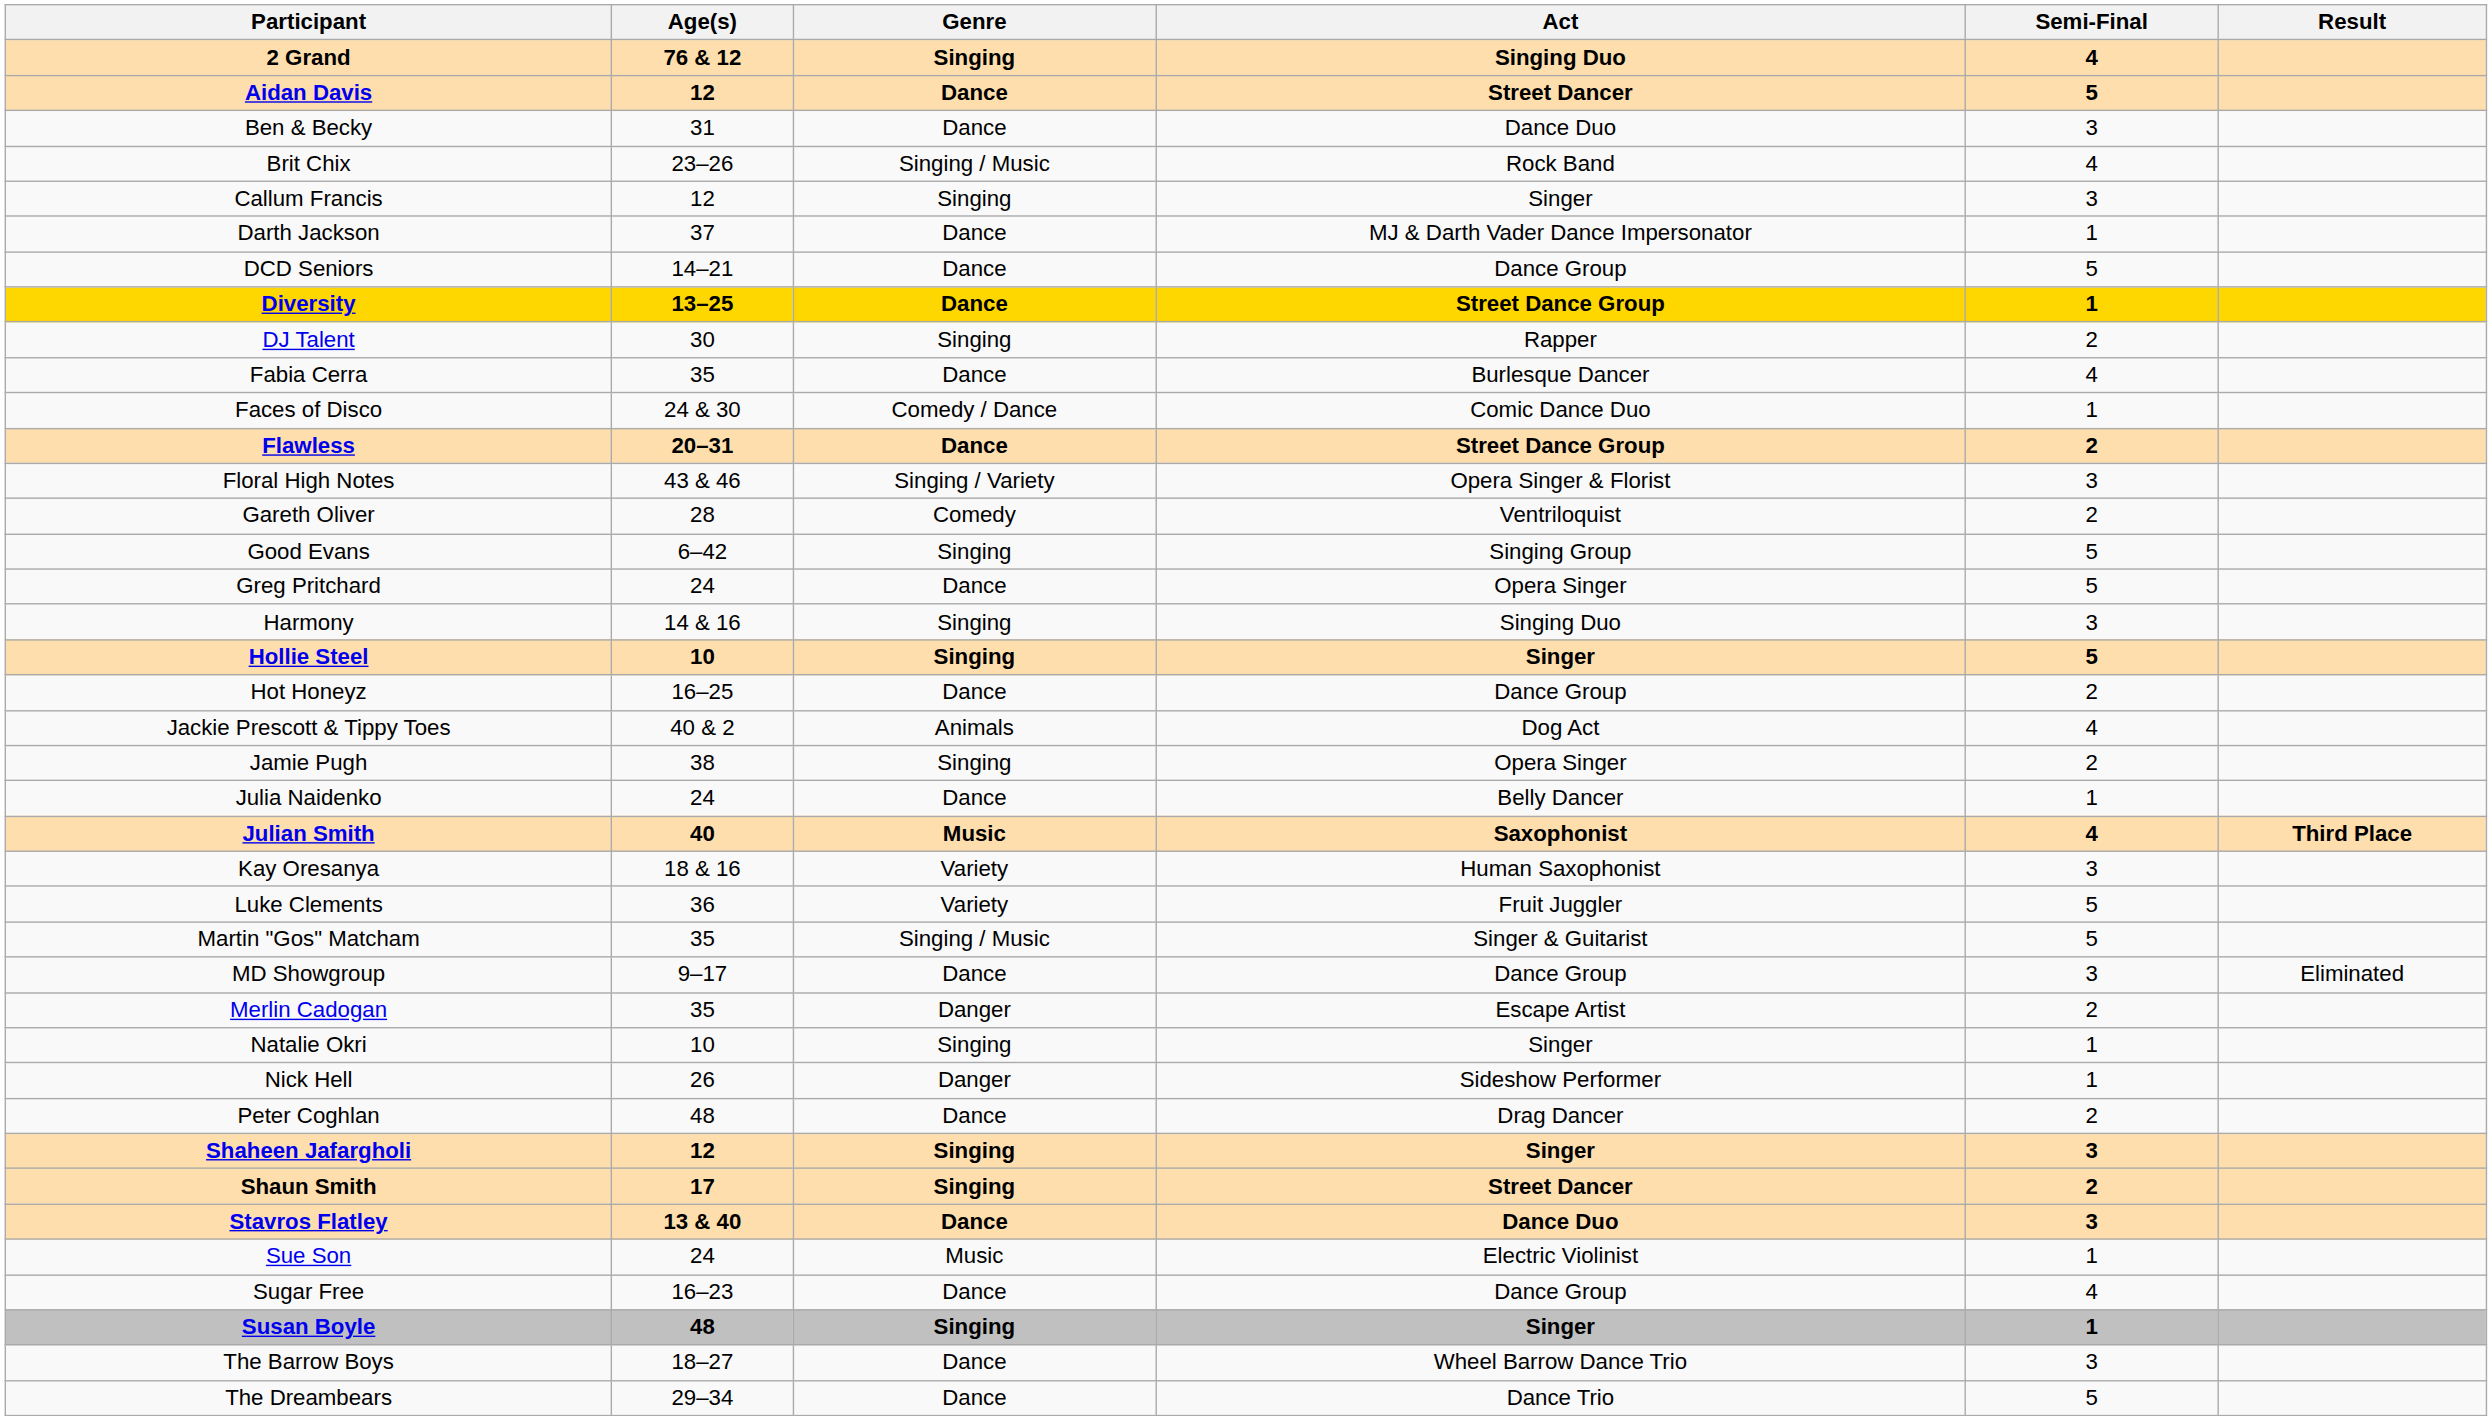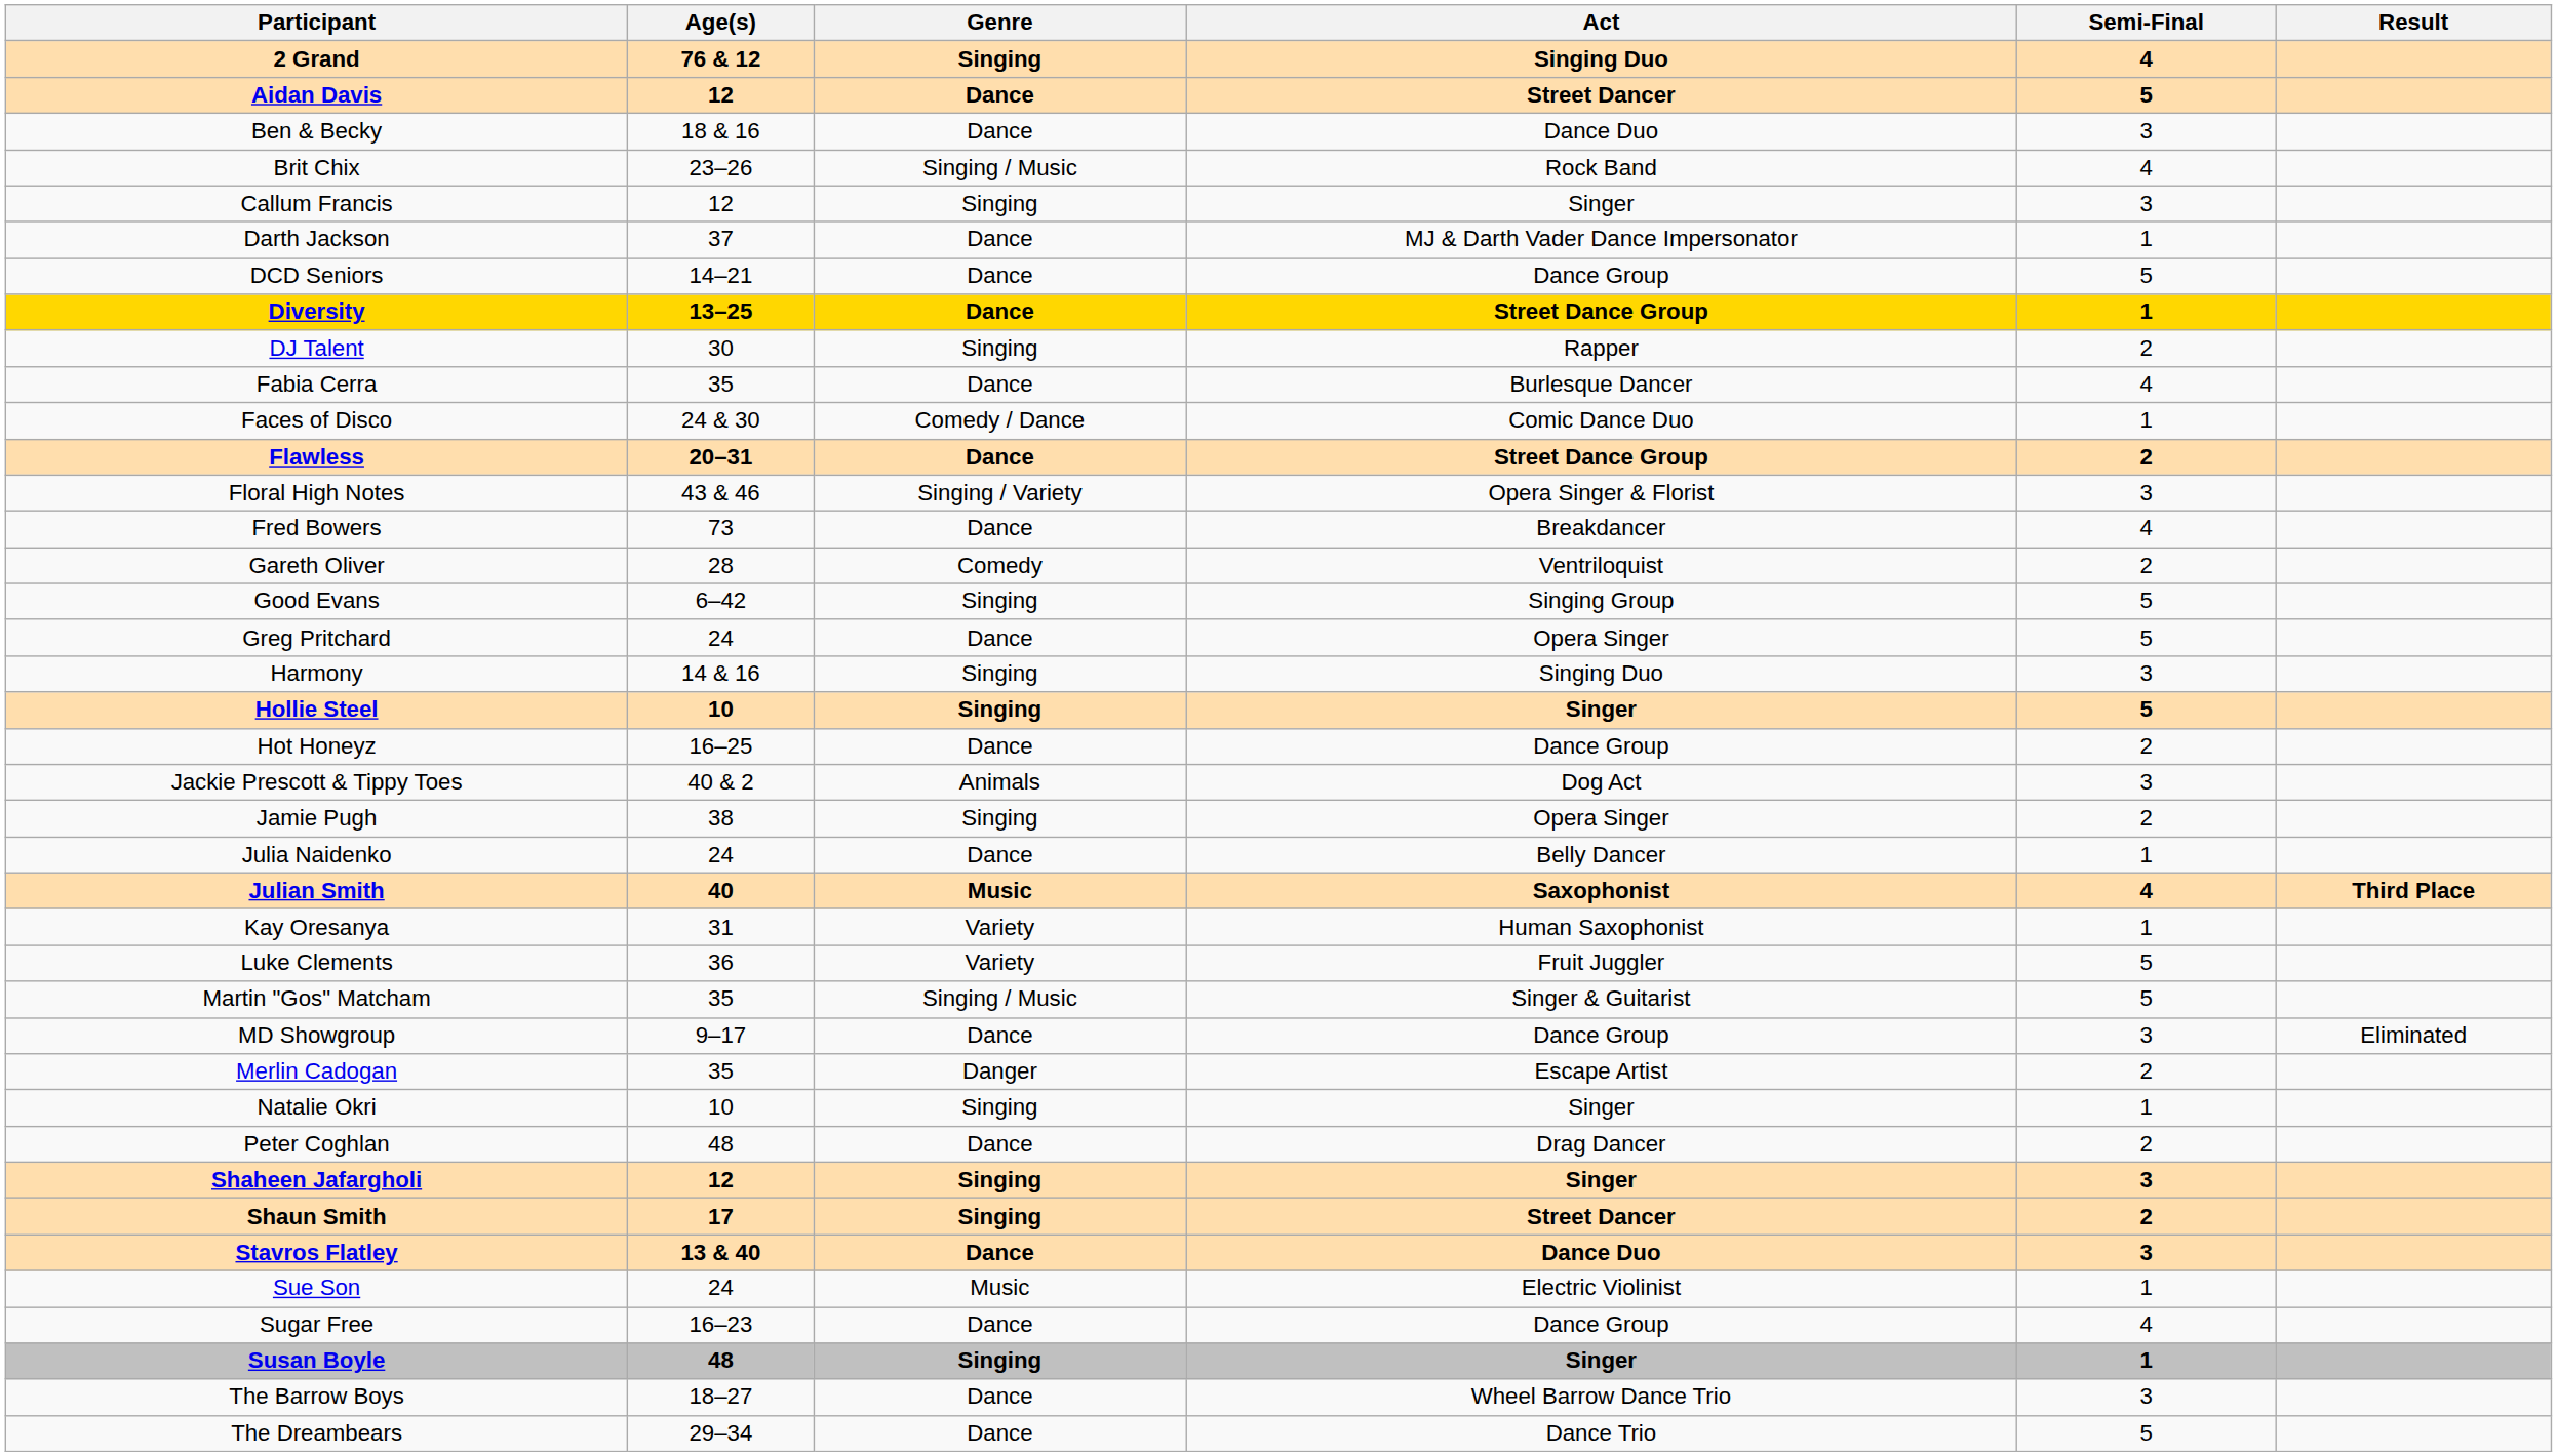 <table class="wikitable sortable" style="margin-left: auto; margin-right: auto; border: none; width:90%; text-align:center;">
 <tr valign="top">
 <th>Participant</th>
 <th class="unsortable">Age(s) </th>
 <th>Genre</th>
 <th class="unsortable">Act</th>
 <th>Semi-Final</th>
 <th>Result</th>
 </tr>
 <tr bgcolor=NavajoWhite>
 <td><strong>2 Grand</strong></td>
 <td><strong>76 & 12</strong></td>
 <td><strong>Singing</strong></td>
 <td><strong>Singing Duo</strong></td>
 <td><strong>4</strong></td>
 <td><strong></strong></td>
 </tr>
 <tr bgcolor=NavajoWhite>
 <td><strong><a href='#'>Aidan Davis</a></strong></td>
 <td><strong>12</strong></td>
 <td><strong>Dance</strong></td>
 <td><strong>Street Dancer</strong></td>
 <td><strong>5</strong></td>
 <td><strong></strong></td>
 </tr>
 <tr>
 <td>Ben & Becky</td>
-<td>31</td>
+<td>18 & 16</td>
 <td>Dance</td>
 <td>Dance Duo</td>
 <td>3</td>
 <td></td>
 </tr>
 <tr>
 <td>Brit Chix</td>
 <td>23–26</td>
 <td>Singing / Music</td>
 <td>Rock Band</td>
 <td>4</td>
 <td></td>
 </tr>
 <tr>
 <td>Callum Francis</td>
 <td>12</td>
 <td>Singing</td>
 <td>Singer</td>
 <td>3</td>
 <td></td>
 </tr>
 <tr>
 <td>Darth Jackson</td>
 <td>37</td>
 <td>Dance</td>
 <td>MJ & Darth Vader Dance Impersonator</td>
 <td>1</td>
 <td></td>
 </tr>
 <tr>
 <td>DCD Seniors</td>
 <td>14–21</td>
 <td>Dance</td>
 <td>Dance Group</td>
 <td>5</td>
 <td></td>
 </tr>
 <tr bgcolor=gold>
 <td><strong><a href='#'>Diversity</a></strong></td>
 <td><strong>13–25</strong></td>
 <td><strong>Dance</strong></td>
 <td><strong>Street Dance Group</strong></td>
 <td><strong>1</strong></td>
 <td><strong></strong></td>
 </tr>
 <tr>
 <td><a href='#'>DJ Talent</a></td>
 <td>30</td>
 <td>Singing</td>
 <td>Rapper</td>
 <td>2</td>
 <td></td>
 </tr>
 <tr>
 <td>Fabia Cerra</td>
 <td>35</td>
 <td>Dance</td>
 <td>Burlesque Dancer</td>
 <td>4</td>
 <td></td>
 </tr>
 <tr>
 <td>Faces of Disco</td>
 <td>24 & 30</td>
 <td>Comedy / Dance</td>
 <td>Comic Dance Duo</td>
 <td>1</td>
 <td></td>
 </tr>
 <tr bgcolor=NavajoWhite>
 <td><strong><a href='#'>Flawless</a></strong></td>
 <td><strong>20–31</strong></td>
 <td><strong>Dance</strong></td>
 <td><strong>Street Dance Group</strong></td>
 <td><strong>2</strong></td>
 <td><strong></strong></td>
 </tr>
 <tr>
 <td>Floral High Notes</td>
 <td>43 & 46</td>
 <td>Singing / Variety</td>
 <td>Opera Singer & Florist</td>
 <td>3</td>
 <td></td>
 </tr>
 <tr>
+<td>Fred Bowers</td>
+<td>73</td>
+<td>Dance</td>
+<td>Breakdancer</td>
+<td>4</td>
+<td></td>
+</tr>
+<tr>
 <td>Gareth Oliver</td>
 <td>28</td>
 <td>Comedy</td>
 <td>Ventriloquist</td>
 <td>2</td>
 <td></td>
 </tr>
 <tr>
 <td>Good Evans</td>
 <td>6–42</td>
 <td>Singing</td>
 <td>Singing Group</td>
 <td>5</td>
 <td></td>
 </tr>
 <tr>
 <td>Greg Pritchard</td>
 <td>24</td>
 <td>Dance</td>
 <td>Opera Singer</td>
 <td>5</td>
 <td></td>
 </tr>
 <tr>
 <td>Harmony</td>
 <td>14 & 16</td>
 <td>Singing</td>
 <td>Singing Duo</td>
 <td>3</td>
 <td></td>
 </tr>
 <tr bgcolor=NavajoWhite>
 <td><strong><a href='#'>Hollie Steel</a></strong></td>
 <td><strong>10</strong></td>
 <td><strong>Singing</strong></td>
 <td><strong>Singer</strong></td>
 <td><strong>5</strong></td>
 <td><strong></strong></td>
 </tr>
 <tr>
 <td>Hot Honeyz</td>
 <td>16–25</td>
 <td>Dance</td>
 <td>Dance Group</td>
 <td>2</td>
 <td></td>
 </tr>
 <tr>
 <td>Jackie Prescott & Tippy Toes</td>
 <td>40 & 2 </td>
 <td>Animals</td>
 <td>Dog Act</td>
-<td>4</td>
+<td>3</td>
 <td></td>
 </tr>
 <tr>
 <td>Jamie Pugh</td>
 <td>38</td>
 <td>Singing</td>
 <td>Opera Singer</td>
 <td>2</td>
 <td></td>
 </tr>
 <tr>
 <td>Julia Naidenko</td>
 <td>24</td>
 <td>Dance</td>
 <td>Belly Dancer</td>
 <td>1</td>
 <td></td>
 </tr>
 <tr bgcolor=NavajoWhite>
 <td><strong><a href='#'>Julian Smith</a></strong></td>
 <td><strong>40</strong></td>
 <td><strong>Music</strong></td>
 <td><strong>Saxophonist</strong></td>
 <td><strong>4</strong></td>
 <td><strong>Third Place</strong></td>
 </tr>
 <tr>
 <td>Kay Oresanya</td>
-<td>18 & 16</td>
+<td>31</td>
 <td>Variety</td>
 <td>Human Saxophonist</td>
-<td>3</td>
+<td>1</td>
 <td></td>
 </tr>
 <tr>
 <td>Luke Clements</td>
 <td>36</td>
 <td>Variety</td>
 <td>Fruit Juggler</td>
 <td>5</td>
 <td></td>
 </tr>
 <tr>
 <td>Martin "Gos" Matcham</td>
 <td>35</td>
 <td>Singing / Music</td>
 <td>Singer & Guitarist</td>
 <td>5</td>
 <td></td>
 </tr>
 <tr>
 <td>MD Showgroup</td>
 <td>9–17</td>
 <td>Dance</td>
 <td>Dance Group</td>
 <td>3</td>
 <td>Eliminated</td>
 </tr>
 <tr>
 <td><a href='#'>Merlin Cadogan</a></td>
 <td>35</td>
 <td>Danger</td>
 <td>Escape Artist</td>
 <td>2</td>
 <td></td>
 </tr>
 <tr>
 <td>Natalie Okri</td>
 <td>10</td>
 <td>Singing</td>
 <td>Singer</td>
-<td>1</td>
-<td></td>
-</tr>
-<tr>
-<td>Nick Hell</td>
-<td>26</td>
-<td>Danger</td>
-<td>Sideshow Performer</td>
 <td>1</td>
 <td></td>
 </tr>
 <tr>
 <td>Peter Coghlan</td>
 <td>48</td>
 <td>Dance</td>
 <td>Drag Dancer</td>
 <td>2</td>
 <td></td>
 </tr>
 <tr bgcolor=NavajoWhite>
 <td><strong><a href='#'>Shaheen Jafargholi</a></strong></td>
 <td><strong>12</strong></td>
 <td><strong>Singing</strong></td>
 <td><strong>Singer</strong></td>
 <td><strong>3</strong></td>
 <td><strong></strong></td>
 </tr>
 <tr bgcolor=NavajoWhite>
 <td><strong>Shaun Smith</strong></td>
 <td><strong>17</strong></td>
 <td><strong>Singing</strong></td>
 <td><strong>Street Dancer</strong></td>
 <td><strong>2</strong></td>
 <td><strong></strong></td>
 </tr>
 <tr bgcolor=NavajoWhite>
 <td><strong><a href='#'>Stavros Flatley</a></strong></td>
 <td><strong>13 & 40</strong></td>
 <td><strong>Dance</strong></td>
 <td><strong>Dance Duo</strong></td>
 <td><strong>3</strong></td>
 <td><strong></strong></td>
 </tr>
 <tr>
 <td><a href='#'>Sue Son</a></td>
 <td>24</td>
 <td>Music</td>
 <td>Electric Violinist</td>
 <td>1</td>
 <td></td>
 </tr>
 <tr>
 <td>Sugar Free</td>
 <td>16–23</td>
 <td>Dance</td>
 <td>Dance Group</td>
 <td>4</td>
 <td></td>
 </tr>
 <tr bgcolor=silver>
 <td><strong><a href='#'>Susan Boyle</a></strong></td>
 <td><strong>48</strong></td>
 <td><strong>Singing</strong></td>
 <td><strong>Singer</strong></td>
 <td><strong>1</strong></td>
 <td><strong></strong></td>
 </tr>
 <tr>
 <td>The Barrow Boys</td>
 <td>18–27</td>
 <td>Dance</td>
 <td>Wheel Barrow Dance Trio</td>
 <td>3</td>
 <td></td>
 </tr>
 <tr>
 <td>The Dreambears</td>
 <td>29–34</td>
 <td>Dance</td>
 <td>Dance Trio</td>
 <td>5</td>
 <td></td>
 </tr>
 </table>
